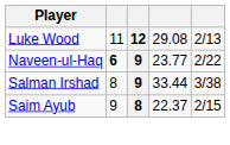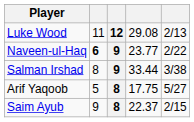 <table class="wikitable sortable">
 <tr>
 <th class=unsortable>Player</th>
 <th></th>
 <th class=unsortable></th>
 <th></th>
 <th></th>
 </tr>
 <tr>
 <td><a href='#'>Luke Wood</a></td>
 <td>11</td>
 <th>12</th>
 <td>29.08</td>
 <td>2/13</td>
 </tr>
 <tr>
 <td><a href='#'>Naveen-ul-Haq</a></td>
 <td><strong>6</strong></td>
 <th>9</th>
 <td>23.77</td>
 <td>2/22</td>
 </tr>
 <tr>
 <td><a href='#'>Salman Irshad</a></td>
 <td>8</td>
 <th>9</th>
 <td>33.44</td>
 <td>3/38</td>
 </tr>
 <tr>
+<td>Arif Yaqoob</td>
+<td>5</td>
+<th>8</th>
+<td>17.75</td>
+<td>5/27</td>
+</tr>
+<tr>
 <td><a href='#'>Saim Ayub</a></td>
 <td>9</td>
 <th>8</th>
 <td>22.37</td>
 <td>2/15</td>
 </tr>
 </table>
